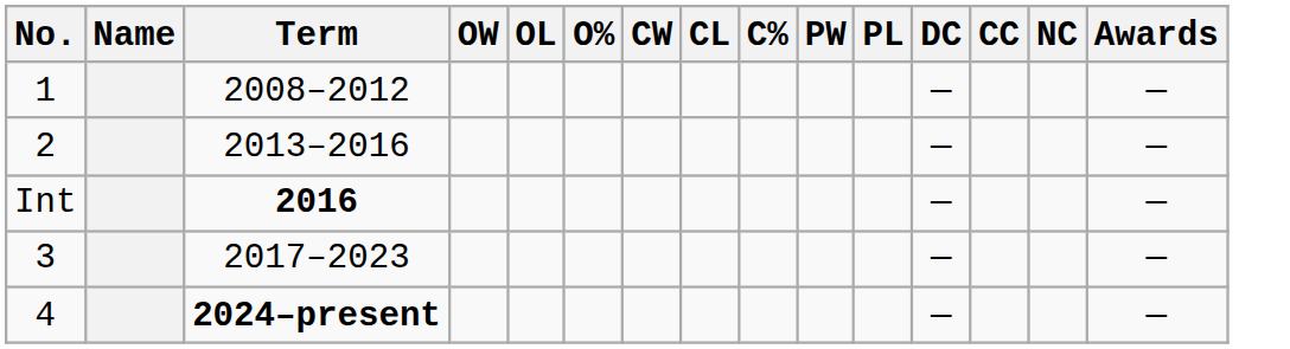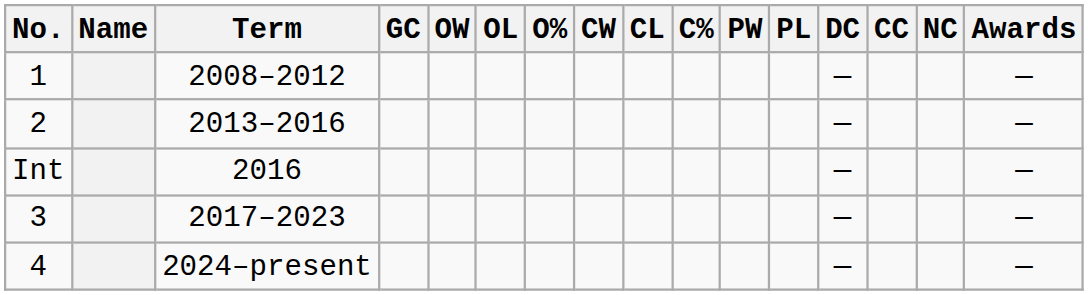 <table class="wikitable sortable" style="text-align:center">
 <tr>
 <th scope="col" class="unsortable">No.</th>
 <th scope="col">Name</th>
 <th scope="col">Term</th>
+<th scope="col">GC</th>
 <th scope="col">OW</th>
 <th scope="col">OL</th>
 <th scope="col">O%</th>
 <th scope="col">CW</th>
 <th scope="col">CL</th>
 <th scope="col">C%</th>
 <th scope="col">PW</th>
 <th scope="col">PL</th>
 <th scope="col">DC</th>
 <th scope="col">CC</th>
 <th scope="col">NC</th>
 <th scope="col" class="unsortable">Awards</th>
 </tr>
 <tr>
 <td>1</td>
 <th scope="row"></th>
 <td>2008–2012</td>
 <td></td>
 <td></td>
 <td></td>
 <td></td>
 <td></td>
 <td></td>
 <td></td>
 <td></td>
+<td></td>
 <td>—</td>
 <td></td>
 <td></td>
 <td>—</td>
 </tr>
 <tr>
 <td>2</td>
 <th scope="row"></th>
 <td>2013–2016</td>
 <td></td>
 <td></td>
 <td></td>
 <td></td>
 <td></td>
 <td></td>
 <td></td>
 <td></td>
+<td></td>
 <td>—</td>
 <td></td>
 <td></td>
 <td>—</td>
 </tr>
 <tr>
 <td>Int</td>
 <th scope="row"></th>
-<td><strong>2016</strong></td>
+<td>2016</td>
+<td></td>
 <td></td>
 <td></td>
 <td></td>
 <td></td>
 <td></td>
 <td></td>
 <td></td>
 <td></td>
 <td>—</td>
 <td></td>
 <td></td>
 <td>—</td>
 </tr>
 <tr>
 <td>3</td>
 <th scope="row"></th>
 <td>2017–2023</td>
 <td></td>
 <td></td>
 <td></td>
 <td></td>
 <td></td>
 <td></td>
 <td></td>
 <td></td>
+<td></td>
 <td>—</td>
 <td></td>
 <td></td>
 <td>—</td>
 </tr>
 <tr>
 <td>4</td>
 <th scope="row"></th>
-<td><strong>2024–present</strong></td>
+<td>2024–present</td>
+<td></td>
 <td></td>
 <td></td>
 <td></td>
 <td></td>
 <td></td>
 <td></td>
 <td></td>
 <td></td>
 <td>—</td>
 <td></td>
 <td></td>
 <td>—</td>
 </tr>
 </table>
